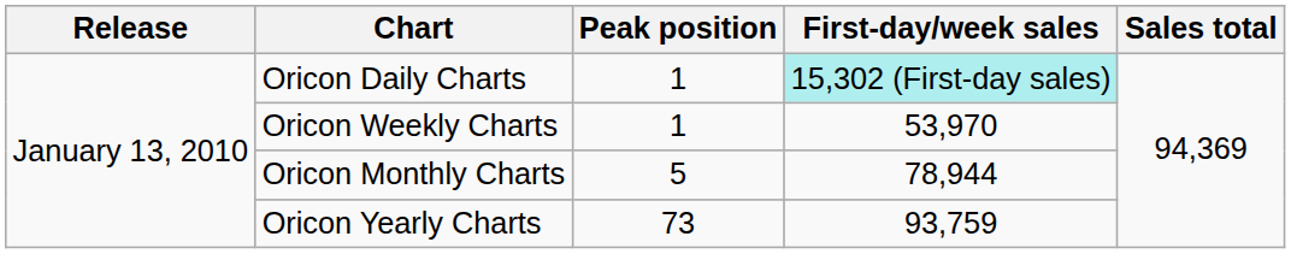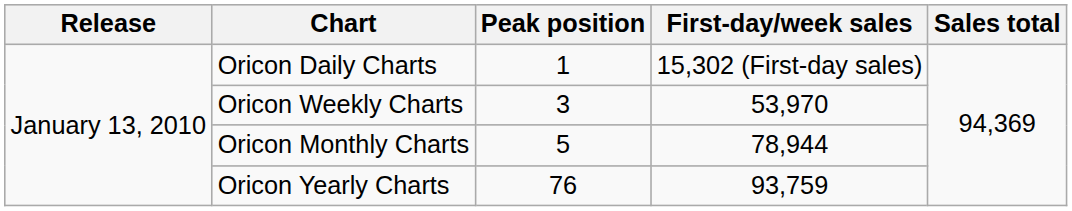 <table class="wikitable">
 <tr>
 <th>Release</th>
 <th>Chart</th>
 <th>Peak position</th>
 <th>First-day/week sales</th>
 <th>Sales total</th>
 </tr>
 <tr>
 <td rowspan="4">January 13, 2010</td>
 <td>Oricon Daily Charts</td>
 <td align="center">1</td>
-<td align="center" style="background: paleturquoise;">15,302 (First-day sales)</td>
+<td align="center">15,302 (First-day sales)</td>
 <td rowspan="4" align="center">94,369　</td>
 </tr>
 <tr>
 <td>Oricon Weekly Charts</td>
-<td align="center">1</td>
+<td align="center">3</td>
 <td align="center">53,970</td>
 </tr>
 <tr>
 <td>Oricon Monthly Charts</td>
 <td align="center">5</td>
 <td align="center">78,944</td>
 </tr>
 <tr>
 <td>Oricon Yearly Charts</td>
-<td align="center">73</td>
+<td align="center">76</td>
 <td align="center">93,759</td>
 </tr>
 </table>
